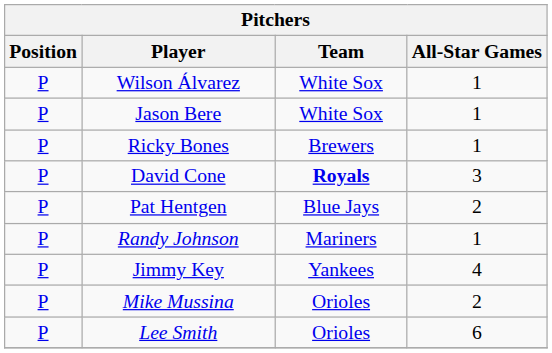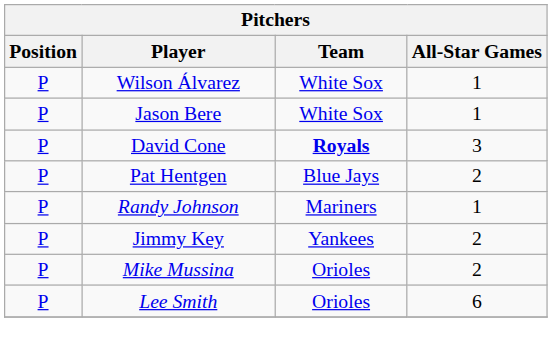 <table class="wikitable" style="font-size: 100%; text-align:center;">
 <tr>
 <th colspan="4">Pitchers</th>
 </tr>
 <tr>
 <th>Position</th>
 <th width="150">Player</th>
 <th width="100">Team</th>
 <th>All-Star Games</th>
 </tr>
 <tr>
 <td><a href='#'>P</a></td>
 <td><a href='#'>Wilson Álvarez</a></td>
 <td><a href='#'>White Sox</a></td>
 <td>1</td>
 </tr>
 <tr>
 <td><a href='#'>P</a></td>
 <td><a href='#'>Jason Bere</a></td>
 <td><a href='#'>White Sox</a></td>
 <td>1</td>
 </tr>
 <tr>
 <td><a href='#'>P</a></td>
-<td><a href='#'>Ricky Bones</a></td>
-<td><a href='#'>Brewers</a></td>
-<td>1</td>
-</tr>
-<tr>
-<td><a href='#'>P</a></td>
 <td><a href='#'>David Cone</a></td>
 <td><strong><a href='#'>Royals</a></strong></td>
 <td>3</td>
 </tr>
 <tr>
 <td><a href='#'>P</a></td>
 <td><a href='#'>Pat Hentgen</a></td>
 <td><a href='#'>Blue Jays</a></td>
 <td>2</td>
 </tr>
 <tr>
 <td><a href='#'>P</a></td>
 <td><em><a href='#'>Randy Johnson</a></em></td>
 <td><a href='#'>Mariners</a></td>
 <td>1</td>
 </tr>
 <tr>
 <td><a href='#'>P</a></td>
 <td><a href='#'>Jimmy Key</a></td>
 <td><a href='#'>Yankees</a></td>
-<td>4</td>
+<td>2</td>
 </tr>
 <tr>
 <td><a href='#'>P</a></td>
 <td><em><a href='#'>Mike Mussina</a></em></td>
 <td><a href='#'>Orioles</a></td>
 <td>2</td>
 </tr>
 <tr>
 <td><a href='#'>P</a></td>
 <td><em><a href='#'>Lee Smith</a></em></td>
 <td><a href='#'>Orioles</a></td>
 <td>6</td>
 </tr>
 <tr>
 </tr>
 </table>
